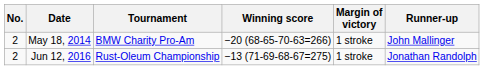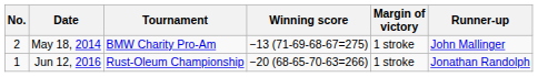 <table class="wikitable" style="font-size:95%;">
 <tr>
 <th>No.</th>
 <th>Date</th>
 <th>Tournament</th>
 <th>Winning score</th>
 <th>Margin of<br>victory</th>
 <th>Runner-up</th>
 </tr>
 <tr>
 <td align=center>2</td>
 <td align=right>May 18, <a href='#'>2014</a></td>
 <td><a href='#'>BMW Charity Pro-Am</a></td>
-<td>−20 (68-65-70-63=266)</td>
+<td>−13 (71-69-68-67=275)</td>
 <td>1 stroke</td>
 <td> <a href='#'>John Mallinger</a></td>
 </tr>
 <tr>
-<td align=center>2</td>
+<td align=center>1</td>
 <td align=right>Jun 12, <a href='#'>2016</a></td>
 <td><a href='#'>Rust-Oleum Championship</a></td>
-<td>−13 (71-69-68-67=275)</td>
+<td>−20 (68-65-70-63=266)</td>
 <td>1 stroke</td>
 <td> <a href='#'>Jonathan Randolph</a></td>
 </tr>
 </table>
